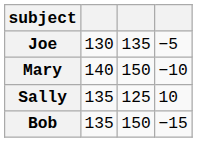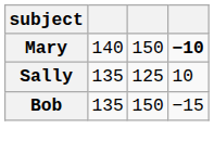 <table class="wikitable" align="center">
 <tr>
 <th>subject</th>
 <th></th>
 <th></th>
 <th></th>
 </tr>
 <tr>
-<th>Joe</th>
-<td>130</td>
-<td>135</td>
-<td>−5</td>
-</tr>
-<tr>
 <th>Mary</th>
 <td>140</td>
 <td>150</td>
-<td>−10</td>
+<td><strong>−10</strong></td>
 </tr>
 <tr>
 <th>Sally</th>
 <td>135</td>
 <td>125</td>
 <td>10</td>
 </tr>
 <tr>
 <th>Bob</th>
 <td>135</td>
 <td>150</td>
 <td>−15</td>
 </tr>
 </table>
